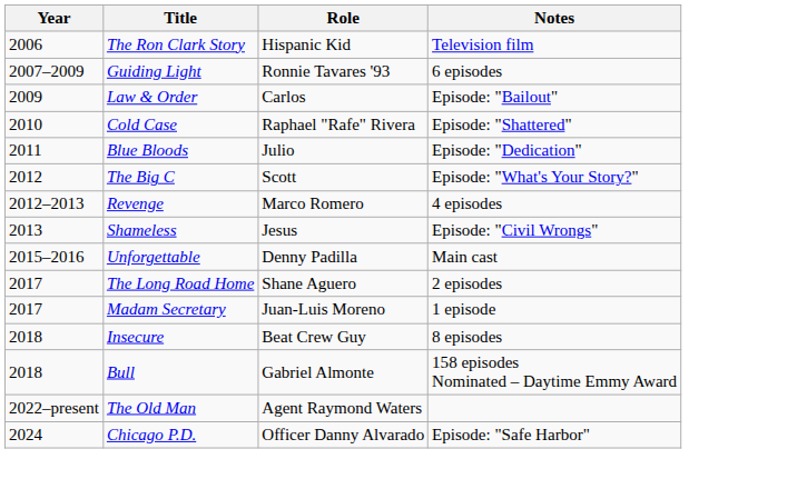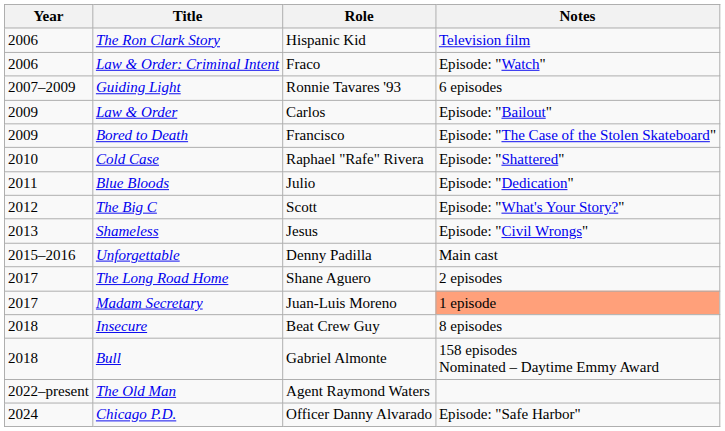 <table class="wikitable sortable">
 <tr>
 <th>Year</th>
 <th>Title</th>
 <th>Role</th>
 <th>Notes</th>
 </tr>
 <tr>
 <td>2006</td>
 <td><em><a href='#'>The Ron Clark Story</a></em></td>
 <td>Hispanic Kid</td>
 <td><a href='#'>Television film</a></td>
 </tr>
 <tr>
+<td>2006</td>
+<td><em><a href='#'>Law & Order: Criminal Intent</a></em></td>
+<td>Fraco</td>
+<td>Episode: "<a href='#'>Watch</a>"</td>
+</tr>
+<tr>
 <td>2007–2009</td>
 <td><em><a href='#'>Guiding Light</a></em></td>
 <td>Ronnie Tavares '93</td>
 <td>6 episodes</td>
 </tr>
 <tr>
 <td>2009</td>
 <td><em><a href='#'>Law & Order</a></em></td>
 <td>Carlos</td>
 <td>Episode: "<a href='#'>Bailout</a>"</td>
+</tr>
+<tr>
+<td>2009</td>
+<td><em><a href='#'>Bored to Death</a></em></td>
+<td>Francisco</td>
+<td>Episode: "<a href='#'>The Case of the Stolen Skateboard</a>"</td>
 </tr>
 <tr>
 <td>2010</td>
 <td><em><a href='#'>Cold Case</a></em></td>
 <td>Raphael "Rafe" Rivera</td>
 <td>Episode: "<a href='#'>Shattered</a>"</td>
 </tr>
 <tr>
 <td>2011</td>
 <td><em><a href='#'>Blue Bloods</a></em></td>
 <td>Julio</td>
 <td>Episode: "<a href='#'>Dedication</a>"</td>
 </tr>
 <tr>
 <td>2012</td>
 <td><em><a href='#'>The Big C</a></em></td>
 <td>Scott</td>
 <td>Episode: "<a href='#'>What's Your Story?</a>"</td>
-</tr>
-<tr>
-<td>2012–2013</td>
-<td><em><a href='#'>Revenge</a></em></td>
-<td>Marco Romero</td>
-<td>4 episodes</td>
 </tr>
 <tr>
 <td>2013</td>
 <td><em><a href='#'>Shameless</a></em></td>
 <td>Jesus</td>
 <td>Episode: "<a href='#'>Civil Wrongs</a>"</td>
 </tr>
 <tr>
 <td>2015–2016</td>
 <td><em><a href='#'>Unforgettable</a></em></td>
 <td>Denny Padilla</td>
 <td>Main cast</td>
 </tr>
 <tr>
 <td>2017</td>
 <td><em><a href='#'>The Long Road Home</a></em></td>
 <td>Shane Aguero</td>
 <td>2 episodes</td>
 </tr>
 <tr>
 <td>2017</td>
 <td><em><a href='#'>Madam Secretary</a></em></td>
 <td>Juan-Luis Moreno</td>
-<td>1 episode</td>
+<td style="background: lightsalmon;">1 episode</td>
 </tr>
 <tr>
 <td>2018</td>
 <td><em><a href='#'>Insecure</a></em></td>
 <td>Beat Crew Guy</td>
 <td>8 episodes</td>
 </tr>
 <tr>
 <td>2018</td>
 <td><em> <a href='#'>Bull</a></em></td>
 <td>Gabriel Almonte</td>
 <td>158 episodes<br>Nominated – Daytime Emmy Award</td>
 </tr>
 <tr>
 <td>2022–present</td>
 <td><em><a href='#'>The Old Man</a></em></td>
 <td>Agent Raymond Waters</td>
 </tr>
 <tr>
 <td>2024</td>
 <td><em><a href='#'>Chicago P.D.</a></em></td>
 <td>Officer Danny Alvarado</td>
 <td>Episode: "Safe Harbor"</td>
 </tr>
 </table>
